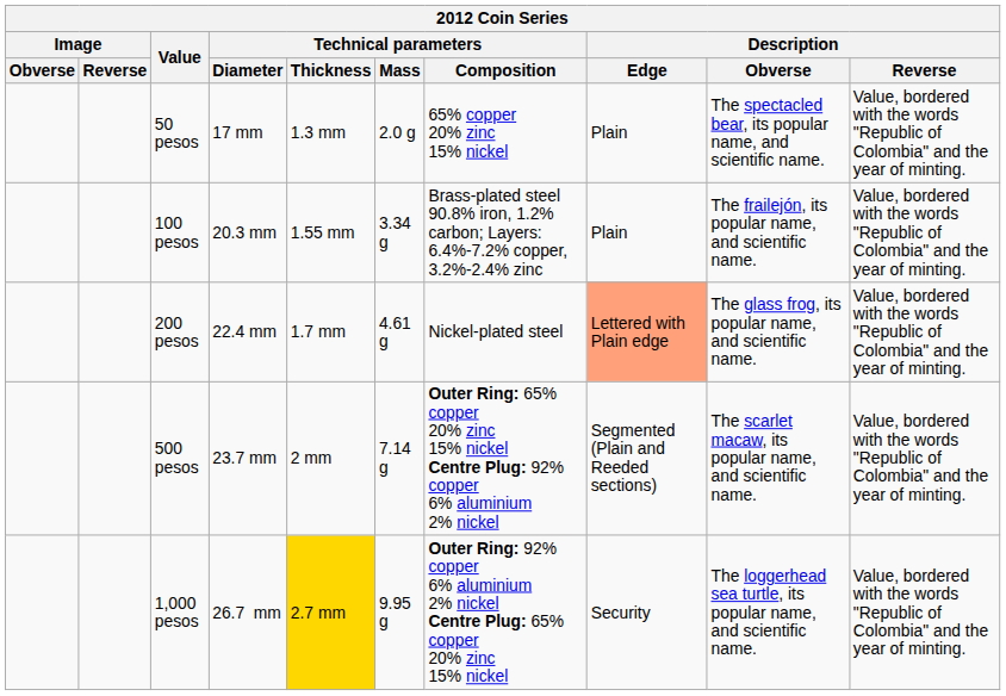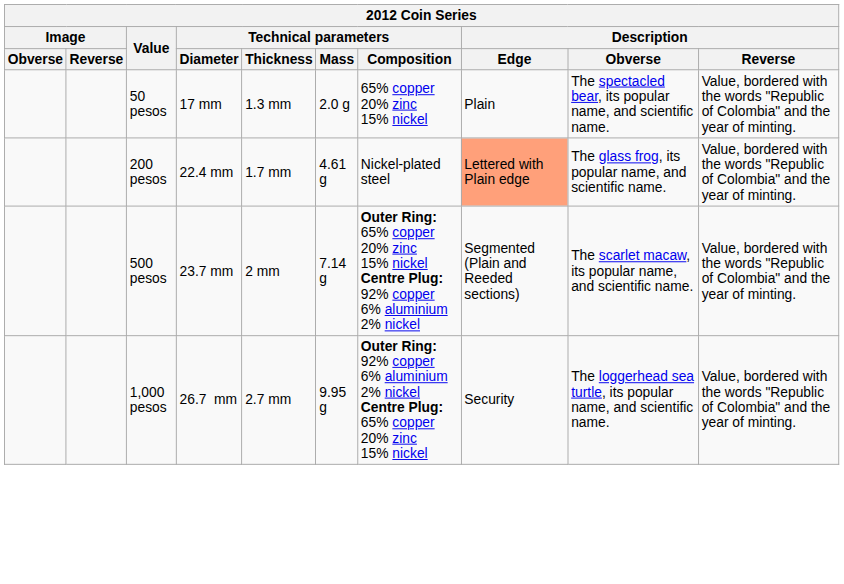 <table class="wikitable" style="font-size: 90%">
 <tr>
 <th colspan=10>2012 Coin Series</th>
 </tr>
 <tr>
 <th colspan=2>Image</th>
 <th rowspan=2>Value</th>
 <th colspan=4>Technical parameters</th>
 <th colspan=3>Description</th>
 </tr>
 <tr>
 <th>Obverse</th>
 <th>Reverse</th>
 <th>Diameter</th>
 <th>Thickness</th>
 <th>Mass</th>
 <th>Composition</th>
 <th>Edge</th>
 <th>Obverse</th>
 <th>Reverse</th>
 </tr>
 <tr>
 <td></td>
 <td></td>
 <td>50 pesos</td>
 <td>17 mm</td>
 <td>1.3 mm</td>
 <td>2.0 g</td>
 <td>65% <a href='#'>copper</a><br>20% <a href='#'>zinc</a><br>15% <a href='#'>nickel</a></td>
 <td>Plain</td>
 <td>The <a href='#'>spectacled bear</a>, its popular name, and scientific name.</td>
 <td>Value, bordered with the words "Republic of Colombia" and the year of minting.</td>
 </tr>
 <tr>
 <td></td>
 <td></td>
-<td>100 pesos</td>
-<td>20.3 mm</td>
-<td>1.55 mm</td>
-<td>3.34 g</td>
-<td>Brass-plated steel<br>90.8% iron, 1.2% carbon; Layers: 6.4%-7.2% copper, 3.2%-2.4% zinc</td>
-<td>Plain</td>
-<td>The <a href='#'>frailejón</a>, its popular name, and scientific name.</td>
-<td>Value, bordered with the words "Republic of Colombia" and the year of minting.</td>
-</tr>
-<tr>
-<td></td>
-<td></td>
 <td>200 pesos</td>
 <td>22.4 mm</td>
 <td>1.7 mm</td>
 <td>4.61 g</td>
 <td>Nickel-plated steel</td>
 <td style="background: lightsalmon;">Lettered with Plain edge</td>
 <td>The <a href='#'>glass frog</a>, its popular name, and scientific name.</td>
 <td>Value, bordered with the words "Republic of Colombia" and the year of minting.</td>
 </tr>
 <tr>
 <td></td>
 <td></td>
 <td>500 pesos</td>
 <td>23.7 mm</td>
 <td>2 mm</td>
 <td>7.14 g</td>
 <td><strong>Outer Ring:</strong> 65% <a href='#'>copper</a><br>20% <a href='#'>zinc</a><br>15% <a href='#'>nickel</a><br><strong>Centre Plug:</strong> 92% <a href='#'>copper</a><br>6% <a href='#'>aluminium</a><br>2% <a href='#'>nickel</a></td>
 <td>Segmented (Plain and Reeded sections)</td>
 <td>The <a href='#'>scarlet macaw</a>, its popular name, and scientific name.</td>
 <td>Value, bordered with the words "Republic of Colombia" and the year of minting.</td>
 </tr>
 <tr>
 <td></td>
 <td></td>
 <td>1,000 pesos</td>
 <td>26.7  mm</td>
-<td style="background: gold;">2.7 mm</td>
+<td>2.7 mm</td>
 <td>9.95 g</td>
 <td><strong>Outer Ring:</strong> 92% <a href='#'>copper</a><br>6% <a href='#'>aluminium</a><br>2% <a href='#'>nickel</a><br><strong>Centre Plug:</strong> 65% <a href='#'>copper</a><br>20% <a href='#'>zinc</a><br>15% <a href='#'>nickel</a></td>
 <td>Security</td>
 <td>The <a href='#'>loggerhead sea turtle</a>, its popular name, and scientific name.</td>
 <td>Value, bordered with the words "Republic of Colombia" and the year of minting.</td>
 </tr>
 </table>
